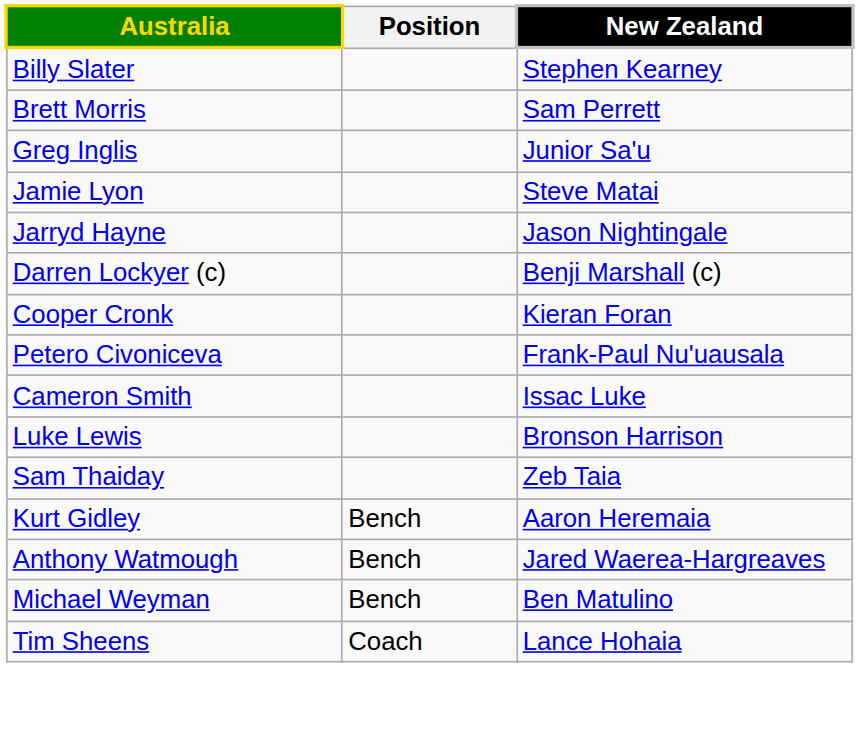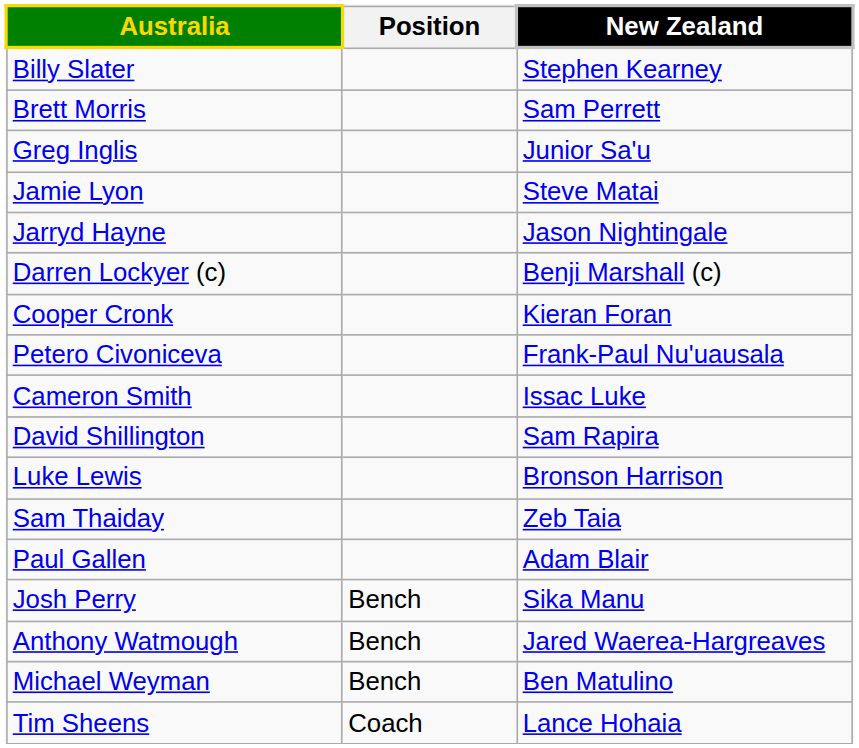 <table style="margin: 1em auto 1em auto" class="wikitable col1left col2center col3right">
 <tr>
 <th align="Left" width="200" style="border: 2px solid gold; background: green; color: gold">Australia</th>
 <th width="100">Position</th>
 <th align="Right" width="200" style="border: 2px solid silver; background: black; color: white">New Zealand</th>
 </tr>
 <tr>
 <td> <a href='#'>Billy Slater</a></td>
 <td></td>
 <td><a href='#'>Stephen Kearney</a> </td>
 </tr>
 <tr>
 <td> <a href='#'>Brett Morris</a></td>
 <td></td>
 <td><a href='#'>Sam Perrett</a> </td>
 </tr>
 <tr>
 <td> <a href='#'>Greg Inglis</a></td>
 <td></td>
 <td><a href='#'>Junior Sa'u</a> </td>
 </tr>
 <tr>
 <td> <a href='#'>Jamie Lyon</a></td>
 <td></td>
 <td><a href='#'>Steve Matai</a> </td>
 </tr>
 <tr>
 <td> <a href='#'>Jarryd Hayne</a></td>
 <td></td>
 <td><a href='#'>Jason Nightingale</a> </td>
 </tr>
 <tr>
 <td> <a href='#'>Darren Lockyer</a>  (c)</td>
 <td></td>
 <td><a href='#'>Benji Marshall</a> (c) </td>
 </tr>
 <tr>
 <td> <a href='#'>Cooper Cronk</a></td>
 <td></td>
 <td><a href='#'>Kieran Foran</a> </td>
 </tr>
 <tr>
 <td> <a href='#'>Petero Civoniceva</a></td>
 <td></td>
 <td><a href='#'>Frank-Paul Nu'uausala</a> </td>
 </tr>
 <tr>
 <td> <a href='#'>Cameron Smith</a></td>
 <td></td>
 <td><a href='#'>Issac Luke</a> </td>
 </tr>
 <tr>
+<td> <a href='#'>David Shillington</a></td>
+<td></td>
+<td><a href='#'>Sam Rapira</a> </td>
+</tr>
+<tr>
 <td> <a href='#'>Luke Lewis</a></td>
 <td></td>
 <td><a href='#'>Bronson Harrison</a> </td>
 </tr>
 <tr>
 <td> <a href='#'>Sam Thaiday</a></td>
 <td></td>
 <td><a href='#'>Zeb Taia</a> </td>
 </tr>
 <tr>
-<td> <a href='#'>Kurt Gidley</a></td>
+<td> <a href='#'>Paul Gallen</a></td>
+<td></td>
+<td><a href='#'>Adam Blair</a> </td>
+</tr>
+<tr>
+<td> <a href='#'>Josh Perry</a></td>
 <td>Bench</td>
-<td><a href='#'>Aaron Heremaia</a> </td>
+<td><a href='#'>Sika Manu</a> </td>
 </tr>
 <tr>
 <td> <a href='#'>Anthony Watmough</a></td>
 <td>Bench</td>
 <td><a href='#'>Jared Waerea-Hargreaves</a> </td>
 </tr>
 <tr>
 <td> <a href='#'>Michael Weyman</a></td>
 <td>Bench</td>
 <td><a href='#'>Ben Matulino</a> </td>
 </tr>
 <tr>
 <td> <a href='#'>Tim Sheens</a></td>
 <td>Coach</td>
 <td><a href='#'>Lance Hohaia</a> </td>
 </tr>
 </table>
